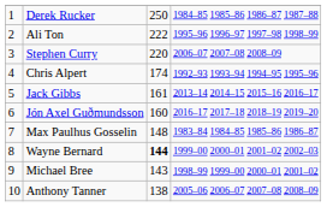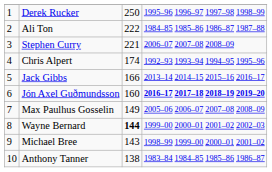 <table class="wikitable">
 <tr>
 </tr>
 <tr>
 <td>1</td>
 <td><a href='#'>Derek Rucker</a></td>
 <td>250</td>
-<td style="font-size:80%;"><a href='#'>1984–85</a> <a href='#'>1985–86</a> <a href='#'>1986–87</a> <a href='#'>1987–88</a></td>
+<td style="font-size:80%;"><a href='#'>1995–96</a> <a href='#'>1996–97</a> <a href='#'>1997–98</a> <a href='#'>1998–99</a></td>
 </tr>
 <tr>
 <td>2</td>
 <td>Ali Ton</td>
 <td>222</td>
-<td style="font-size:80%;"><a href='#'>1995–96</a> <a href='#'>1996–97</a> <a href='#'>1997–98</a> <a href='#'>1998–99</a></td>
+<td style="font-size:80%;"><a href='#'>1984–85</a> <a href='#'>1985–86</a> <a href='#'>1986–87</a> <a href='#'>1987–88</a></td>
 </tr>
 <tr>
 <td>3</td>
 <td><a href='#'>Stephen Curry</a></td>
-<td>220</td>
+<td>221</td>
 <td style="font-size:80%;"><a href='#'>2006–07</a> <a href='#'>2007–08</a> <a href='#'>2008–09</a></td>
 </tr>
 <tr>
 <td>4</td>
 <td>Chris Alpert</td>
 <td>174</td>
 <td style="font-size:80%;"><a href='#'>1992–93</a> <a href='#'>1993–94</a> <a href='#'>1994–95</a> <a href='#'>1995–96</a></td>
 </tr>
 <tr>
 <td>5</td>
 <td><a href='#'>Jack Gibbs</a></td>
-<td>161</td>
+<td>166</td>
 <td style="font-size:80%;"><a href='#'>2013–14</a> <a href='#'>2014–15</a> <a href='#'>2015–16</a> <a href='#'>2016–17</a></td>
 </tr>
 <tr>
 <td>6</td>
 <td><a href='#'>Jón Axel Guðmundsson</a></td>
 <td>160</td>
-<td style="font-size:80%;"><a href='#'>2016–17</a> <a href='#'>2017–18</a> <a href='#'>2018–19</a> <a href='#'>2019–20</a></td>
+<td style="font-size:80%;"><strong><a href='#'>2016–17</a> <a href='#'>2017–18</a> <a href='#'>2018–19</a> <a href='#'>2019–20</a></strong></td>
 </tr>
 <tr>
 <td>7</td>
 <td>Max Paulhus Gosselin</td>
-<td>148</td>
-<td style="font-size:80%;"><a href='#'>1983–84</a> <a href='#'>1984–85</a> <a href='#'>1985–86</a> <a href='#'>1986–87</a></td>
+<td>149</td>
+<td style="font-size:80%;"><a href='#'>2005–06</a> <a href='#'>2006–07</a> <a href='#'>2007–08</a> <a href='#'>2008–09</a></td>
 </tr>
 <tr>
 <td>8</td>
 <td>Wayne Bernard</td>
 <td><strong>144</strong></td>
 <td style="font-size:80%;"><a href='#'>1999–00</a> <a href='#'>2000–01</a> <a href='#'>2001–02</a> <a href='#'>2002–03</a></td>
 </tr>
 <tr>
 <td>9</td>
 <td>Michael Bree</td>
 <td>143</td>
 <td style="font-size:80%;"><a href='#'>1998–99</a> <a href='#'>1999–00</a> <a href='#'>2000–01</a> <a href='#'>2001–02</a></td>
 </tr>
 <tr>
 <td>10</td>
 <td>Anthony Tanner</td>
 <td>138</td>
-<td style="font-size:80%;"><a href='#'>2005–06</a> <a href='#'>2006–07</a> <a href='#'>2007–08</a> <a href='#'>2008–09</a></td>
+<td style="font-size:80%;"><a href='#'>1983–84</a> <a href='#'>1984–85</a> <a href='#'>1985–86</a> <a href='#'>1986–87</a></td>
 </tr>
 </table>
